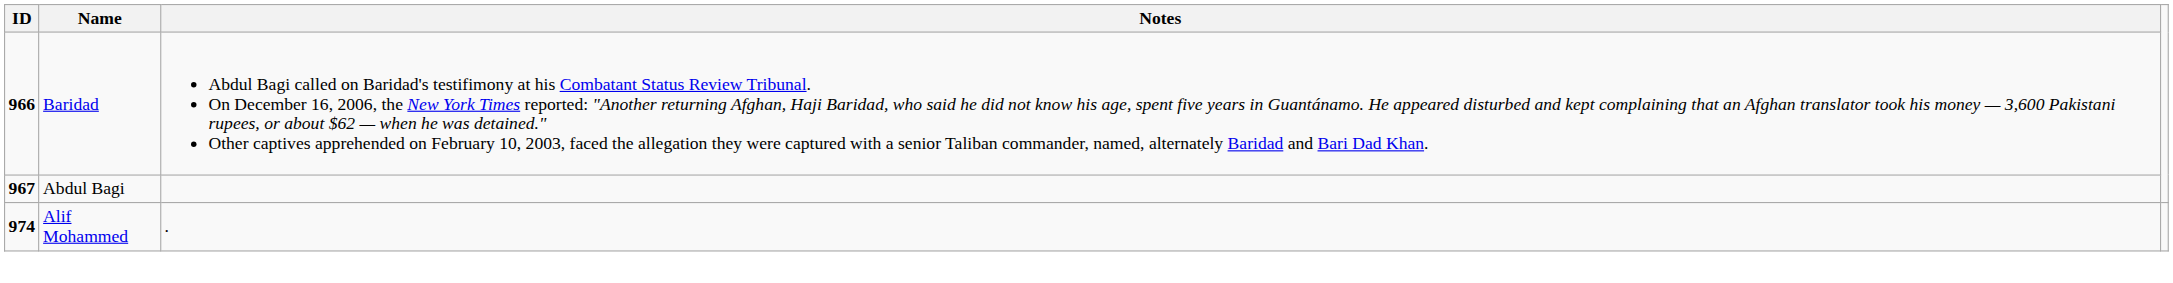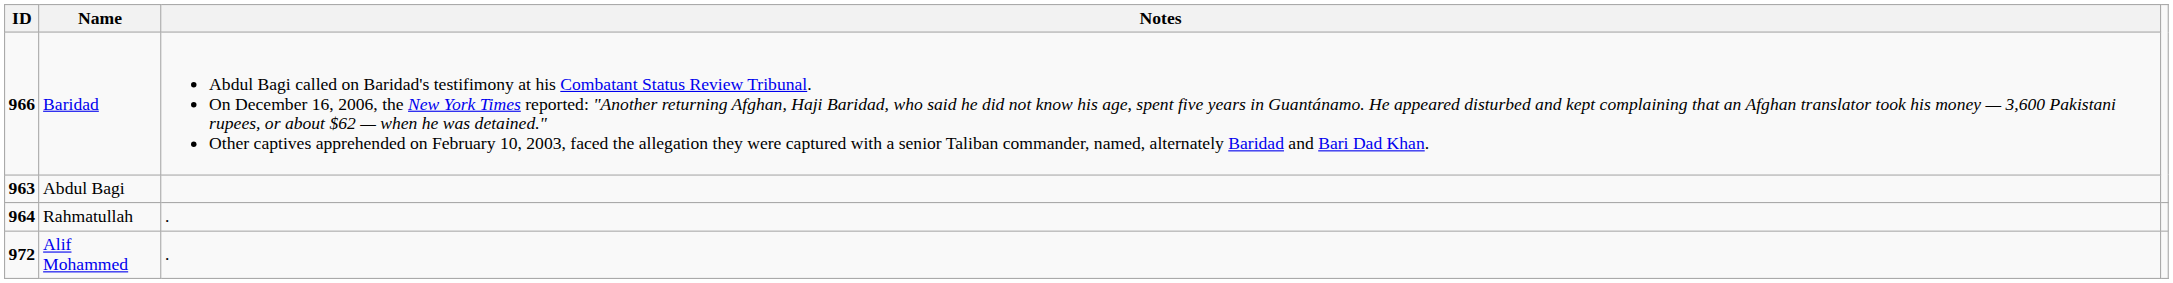 <table class="wikitable">
 <tr>
 <th>ID</th>
 <th>Name</th>
 <th>Notes</th>
 </tr>
 <tr>
 <td><strong>966</strong></td>
 <td><a href='#'>Baridad</a></td>
 <td><br><ul><li>Abdul Bagi called on Baridad's testifimony at his <a href='#'>Combatant Status Review Tribunal</a>.</li><li>On December 16, 2006, the <em><a href='#'>New York Times</a></em> reported: <em>"Another returning Afghan, Haji Baridad, who said he did not know his age, spent five years in Guantánamo. He appeared disturbed and kept complaining that an Afghan translator took his money — 3,600 Pakistani rupees, or about $62 — when he was detained."</em></li><li>Other captives apprehended on February 10, 2003, faced the allegation they were captured with a senior Taliban commander, named, alternately <a href='#'>Baridad</a> and <a href='#'>Bari Dad Khan</a>.</li></ul></td>
 </tr>
 <tr>
-<td><strong>967</strong></td>
+<td><strong>963</strong></td>
 <td>Abdul Bagi</td>
 <td></td>
 </tr>
 <tr>
-<td><strong>974</strong></td>
+<td><strong>964</strong></td>
+<td>Rahmatullah</td>
+<td>.</td>
+<td></td>
+</tr>
+<tr>
+<td><strong>972</strong></td>
 <td><a href='#'>Alif Mohammed</a></td>
 <td>.</td>
 <td></td>
 </tr>
 </table>
